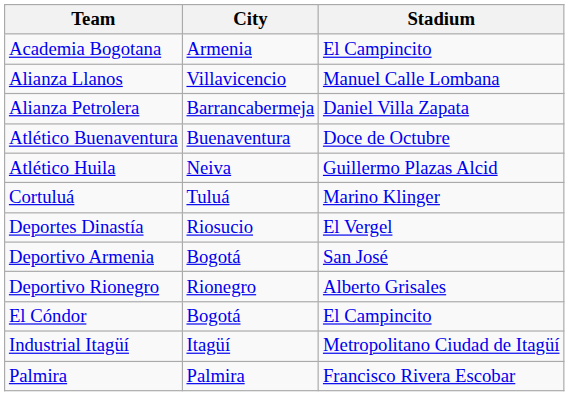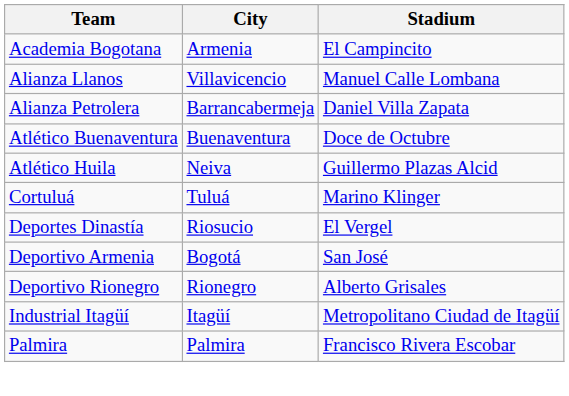 <table class="wikitable sortable">
 <tr>
 <th>Team</th>
 <th>City</th>
 <th>Stadium</th>
 </tr>
 <tr>
 <td><a href='#'>Academia Bogotana</a></td>
 <td><a href='#'>Armenia</a></td>
 <td><a href='#'>El Campincito</a></td>
 </tr>
 <tr>
 <td><a href='#'>Alianza Llanos</a></td>
 <td><a href='#'>Villavicencio</a></td>
 <td><a href='#'>Manuel Calle Lombana</a></td>
 </tr>
 <tr>
 <td><a href='#'>Alianza Petrolera</a></td>
 <td><a href='#'>Barrancabermeja</a></td>
 <td><a href='#'>Daniel Villa Zapata</a></td>
 </tr>
 <tr>
 <td><a href='#'>Atlético Buenaventura</a></td>
 <td><a href='#'>Buenaventura</a></td>
 <td><a href='#'>Doce de Octubre</a></td>
 </tr>
 <tr>
 <td><a href='#'>Atlético Huila</a></td>
 <td><a href='#'>Neiva</a></td>
 <td><a href='#'>Guillermo Plazas Alcid</a></td>
 </tr>
 <tr>
 <td><a href='#'>Cortuluá</a></td>
 <td><a href='#'>Tuluá</a></td>
 <td><a href='#'>Marino Klinger</a></td>
 </tr>
 <tr>
 <td><a href='#'>Deportes Dinastía</a></td>
 <td><a href='#'>Riosucio</a></td>
 <td><a href='#'>El Vergel</a></td>
 </tr>
 <tr>
 <td><a href='#'>Deportivo Armenia</a></td>
 <td><a href='#'>Bogotá</a></td>
 <td><a href='#'>San José</a></td>
 </tr>
 <tr>
 <td><a href='#'>Deportivo Rionegro</a></td>
 <td><a href='#'>Rionegro</a></td>
 <td><a href='#'>Alberto Grisales</a></td>
 </tr>
 <tr>
-<td><a href='#'>El Cóndor</a></td>
-<td><a href='#'>Bogotá</a></td>
-<td><a href='#'>El Campincito</a></td>
-</tr>
-<tr>
 <td><a href='#'>Industrial Itagüí</a></td>
 <td><a href='#'>Itagüí</a></td>
 <td><a href='#'>Metropolitano Ciudad de Itagüí</a></td>
 </tr>
 <tr>
 <td><a href='#'>Palmira</a></td>
 <td><a href='#'>Palmira</a></td>
 <td><a href='#'>Francisco Rivera Escobar</a></td>
 </tr>
 </table>
